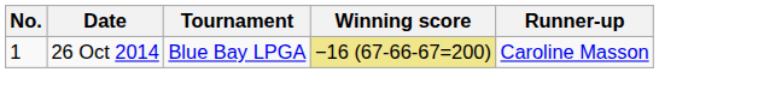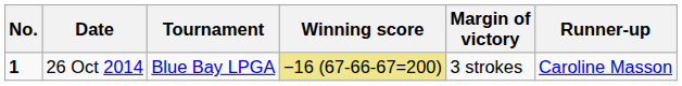 <table class="wikitable" style="font-size:95%;">
 <tr>
 <th>No.</th>
 <th>Date</th>
 <th>Tournament</th>
 <th>Winning score</th>
+<th>Margin of<br>victory</th>
 <th>Runner-up</th>
 </tr>
 <tr>
-<td>1</td>
+<td><strong>1</strong></td>
 <td>26 Oct <a href='#'>2014</a></td>
 <td><a href='#'>Blue Bay LPGA</a></td>
 <td style="background: khaki;">−16 (67-66-67=200)</td>
+<td>3 strokes</td>
 <td> <a href='#'>Caroline Masson</a></td>
 </tr>
 </table>
